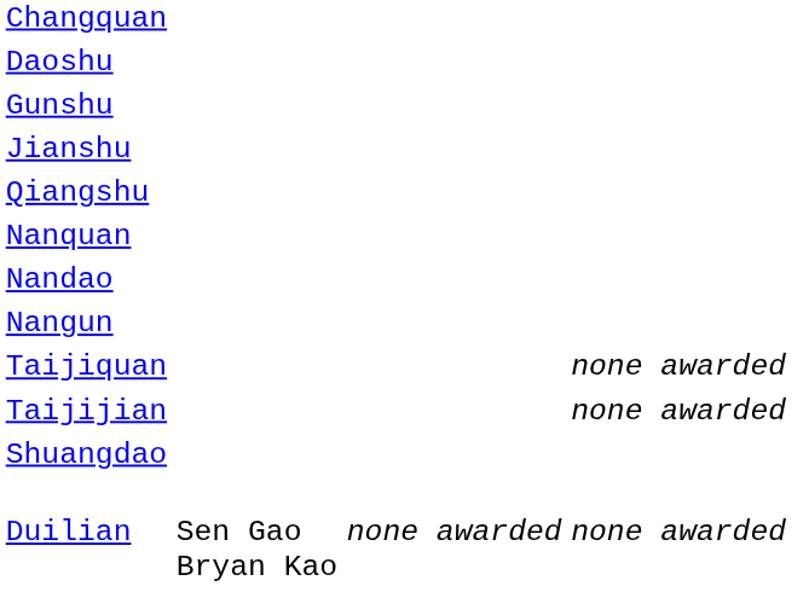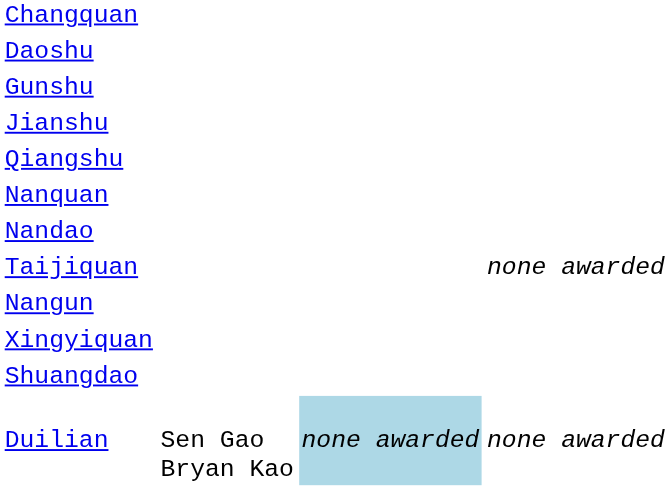 <table>
 <tr>
 <td><a href='#'>Changquan</a></td>
 <td></td>
 <td></td>
 <td></td>
 </tr>
 <tr>
 <td><a href='#'>Daoshu</a></td>
 <td></td>
 <td></td>
 <td></td>
 </tr>
 <tr>
 <td><a href='#'>Gunshu</a></td>
 <td></td>
 <td></td>
 <td></td>
 </tr>
 <tr>
 <td><a href='#'>Jianshu</a></td>
 <td></td>
 <td></td>
 <td></td>
 </tr>
 <tr>
 <td><a href='#'>Qiangshu</a></td>
 <td></td>
 <td></td>
 <td></td>
 </tr>
 <tr>
 <td><a href='#'>Nanquan</a></td>
 <td></td>
 <td></td>
 <td></td>
 </tr>
 <tr>
 <td><a href='#'>Nandao</a></td>
 <td></td>
 <td></td>
 <td></td>
 </tr>
 <tr>
+<td><a href='#'>Taijiquan</a></td>
+<td></td>
+<td></td>
+<td><em>none awarded</em></td>
+</tr>
+<tr>
 <td><a href='#'>Nangun</a></td>
 <td></td>
 <td></td>
 <td></td>
 </tr>
 <tr>
-<td><a href='#'>Taijiquan</a></td>
+<td><a href='#'>Xingyiquan</a></td>
 <td></td>
 <td></td>
-<td><em>none awarded</em></td>
-</tr>
-<tr>
-<td><a href='#'>Taijijian</a></td>
 <td></td>
-<td></td>
-<td><em>none awarded</em></td>
 </tr>
 <tr>
 <td><a href='#'>Shuangdao</a></td>
 <td></td>
 <td></td>
 <td></td>
 </tr>
 <tr>
 <td><a href='#'>Duilian</a></td>
 <td><br>Sen Gao<br>Bryan Kao</td>
-<td><em>none awarded</em></td>
+<td style="background: lightblue;"><em>none awarded</em></td>
 <td><em>none awarded</em></td>
 </tr>
 </table>
